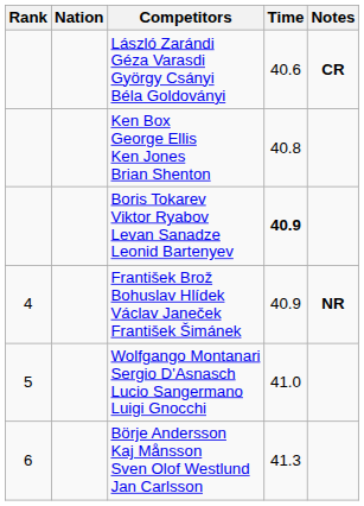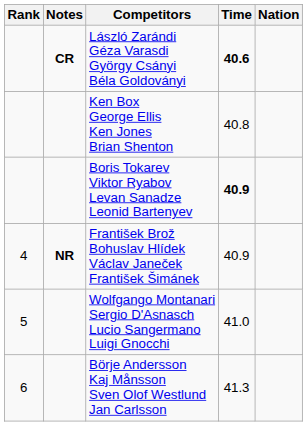 <table class="wikitable sortable" style="text-align:center">
 <tr>
 <th>Rank</th>
-<th>Nation</th>
+<th>Notes</th>
 <th>Competitors</th>
 <th>Time</th>
-<th>Notes</th>
+<th>Nation</th>
 </tr>
 <tr>
 <td></td>
+<td><strong>CR</strong></td>
+<td align=left><a href='#'>László Zarándi</a><br><a href='#'>Géza Varasdi</a><br><a href='#'>György Csányi</a><br><a href='#'>Béla Goldoványi</a></td>
+<td><strong>40.6</strong></td>
 <td align=left></td>
-<td align=left><a href='#'>László Zarándi</a><br><a href='#'>Géza Varasdi</a><br><a href='#'>György Csányi</a><br><a href='#'>Béla Goldoványi</a></td>
-<td>40.6</td>
-<td><strong>CR</strong></td>
 </tr>
 <tr>
 <td></td>
-<td align=left></td>
+<td></td>
 <td align=left><a href='#'>Ken Box</a><br><a href='#'>George Ellis</a><br><a href='#'>Ken Jones</a><br><a href='#'>Brian Shenton</a></td>
 <td>40.8</td>
-<td></td>
+<td align=left></td>
 </tr>
 <tr>
 <td></td>
-<td align=left></td>
+<td></td>
 <td align=left><a href='#'>Boris Tokarev</a><br><a href='#'>Viktor Ryabov</a><br><a href='#'>Levan Sanadze</a><br><a href='#'>Leonid Bartenyev</a></td>
 <td><strong>40.9</strong></td>
-<td></td>
+<td align=left></td>
 </tr>
 <tr>
 <td>4</td>
-<td align=left></td>
+<td><strong>NR</strong></td>
 <td align=left><a href='#'>František Brož</a><br><a href='#'>Bohuslav Hlídek</a><br><a href='#'>Václav Janeček</a><br><a href='#'>František Šimánek</a></td>
 <td>40.9</td>
-<td><strong>NR</strong></td>
+<td align=left></td>
 </tr>
 <tr>
 <td>5</td>
-<td align=left></td>
+<td></td>
 <td align=left><a href='#'>Wolfgango Montanari</a><br><a href='#'>Sergio D'Asnasch</a><br><a href='#'>Lucio Sangermano</a><br><a href='#'>Luigi Gnocchi</a></td>
 <td>41.0</td>
-<td></td>
+<td align=left></td>
 </tr>
 <tr>
 <td>6</td>
-<td align=left></td>
+<td></td>
 <td align=left><a href='#'>Börje Andersson</a><br><a href='#'>Kaj Månsson</a><br><a href='#'>Sven Olof Westlund</a><br><a href='#'>Jan Carlsson</a></td>
 <td>41.3</td>
-<td></td>
+<td align=left></td>
 </tr>
 </table>
